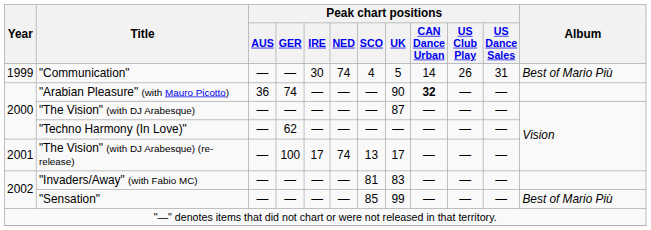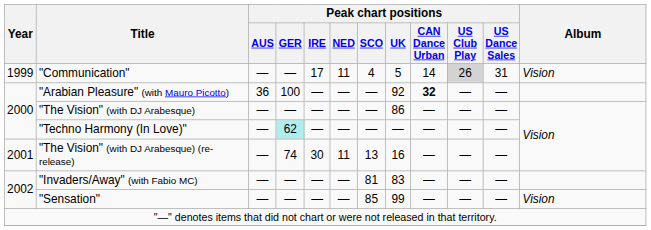 <table class="wikitable">
 <tr>
 <th rowspan="2" style="width:2em;">Year</th>
 <th rowspan="2" style="width:20em;">Title</th>
 <th colspan="9">Peak chart positions</th>
 <th rowspan="2" style="width:12em;">Album</th>
 </tr>
 <tr>
 <th style="width:2em;font-size:90%;"><a href='#'>AUS</a><br></th>
 <th style="width:2em;font-size:90%;"><a href='#'>GER</a><br></th>
 <th style="width:2em;font-size:90%;"><a href='#'>IRE</a><br></th>
 <th style="width:2em;font-size:90%;"><a href='#'>NED</a><br></th>
 <th style="width:2em;font-size:90%;"><a href='#'>SCO</a><br></th>
 <th scope="col" style="width:2em;font-size:90%;"><a href='#'>UK</a><br></th>
 <th scope="col" style="width:3em;font-size:90%;"><a href='#'>CAN<br>Dance<br>Urban</a><br></th>
 <th scope="col" style="width:3em;font-size:90%;"><a href='#'>US<br>Club<br>Play</a><br></th>
 <th scope="col" style="width:3em;font-size:90%;"><a href='#'>US<br>Dance<br>Sales</a><br></th>
 </tr>
 <tr>
 <td>1999</td>
 <td>"Communication"</td>
 <td align="center">—</td>
 <td align="center">—</td>
-<td align="center">30</td>
-<td align="center">74</td>
+<td align="center">17</td>
+<td align="center">11</td>
 <td align="center">4</td>
 <td align="center">5</td>
 <td align="center">14</td>
-<td align="center">26</td>
+<td align="center" style="background: lightgrey;">26</td>
 <td align="center">31</td>
-<td align="left"><em>Best of Mario Più</em></td>
+<td align="left"><em>Vision</em></td>
 </tr>
 <tr>
 <td rowspan="3">2000</td>
 <td>"Arabian Pleasure" <small>(with <a href='#'>Mauro Picotto</a>)</small></td>
 <td align="center">36</td>
-<td align="center">74</td>
+<td align="center">100</td>
 <td align="center">—</td>
 <td align="center">—</td>
 <td align="center">—</td>
-<td align="center">90</td>
+<td align="center">92</td>
 <td align="center"><strong>32</strong></td>
 <td align="center">—</td>
 <td align="center">—</td>
 <td></td>
 </tr>
 <tr>
 <td>"The Vision" <small>(with DJ Arabesque)</small></td>
 <td align="center">—</td>
 <td align="center">—</td>
 <td align="center">—</td>
 <td align="center">—</td>
 <td align="center">—</td>
-<td align="center">87</td>
+<td align="center">86</td>
 <td align="center">—</td>
 <td align="center">—</td>
 <td align="center">—</td>
 <td align="left" rowspan="3"><em>Vision</em></td>
 </tr>
 <tr>
 <td>"Techno Harmony (In Love)"</td>
 <td align="center">—</td>
-<td align="center">62</td>
+<td align="center" style="background: paleturquoise;">62</td>
 <td align="center">—</td>
 <td align="center">—</td>
 <td align="center">—</td>
 <td align="center">—</td>
 <td align="center">—</td>
 <td align="center">—</td>
 <td align="center">—</td>
 </tr>
 <tr>
 <td>2001</td>
 <td>"The Vision" <small>(with DJ Arabesque) (re-release)</small></td>
 <td align="center">—</td>
-<td align="center">100</td>
-<td align="center">17</td>
 <td align="center">74</td>
+<td align="center">30</td>
+<td align="center">11</td>
 <td align="center">13</td>
-<td align="center">17</td>
+<td align="center">16</td>
 <td align="center">—</td>
 <td align="center">—</td>
 <td align="center">—</td>
 </tr>
 <tr>
 <td rowspan="2">2002</td>
 <td>"Invaders/Away" <small>(with Fabio MC)</small></td>
 <td align="center">—</td>
 <td align="center">—</td>
 <td align="center">—</td>
 <td align="center">—</td>
 <td align="center">81</td>
 <td align="center">83</td>
 <td align="center">—</td>
 <td align="center">—</td>
 <td align="center">—</td>
 <td></td>
 </tr>
 <tr>
 <td>"Sensation"</td>
 <td align="center">—</td>
 <td align="center">—</td>
 <td align="center">—</td>
 <td align="center">—</td>
 <td align="center">85</td>
 <td align="center">99</td>
 <td align="center">—</td>
 <td align="center">—</td>
 <td align="center">—</td>
-<td align="left"><em>Best of Mario Più</em></td>
+<td align="left"><em>Vision</em></td>
 </tr>
 <tr>
 <td align="center" colspan="15" style="font-size:90%">"—" denotes items that did not chart or were not released in that territory.</td>
 </tr>
 <tr>
 </tr>
 </table>
